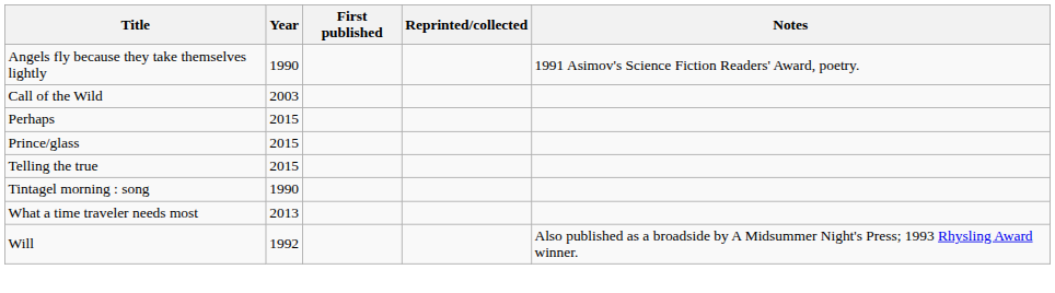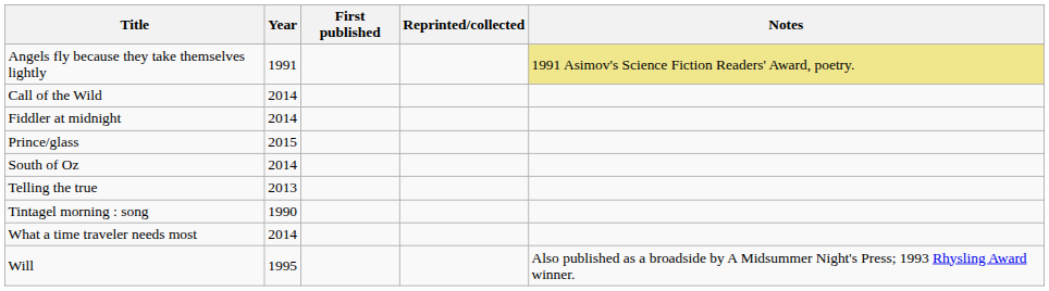 <table class='wikitable sortable' width='90%'>
 <tr>
 <th width=25%>Title</th>
 <th>Year</th>
 <th>First published</th>
 <th>Reprinted/collected</th>
 <th>Notes</th>
 </tr>
 <tr>
 <td>Angels fly because they take themselves lightly</td>
-<td>1990</td>
+<td>1991</td>
 <td></td>
 <td></td>
-<td>1991 Asimov's Science Fiction Readers' Award, poetry.</td>
+<td style="background: khaki;">1991 Asimov's Science Fiction Readers' Award, poetry.</td>
 </tr>
 <tr>
 <td>Call of the Wild</td>
-<td>2003</td>
+<td>2014</td>
 <td></td>
 <td></td>
 <td></td>
 </tr>
 <tr>
-<td>Perhaps</td>
-<td>2015</td>
+<td>Fiddler at midnight</td>
+<td>2014</td>
 <td></td>
 <td></td>
 <td></td>
 </tr>
 <tr>
 <td>Prince/glass</td>
 <td>2015</td>
 <td></td>
 <td></td>
 <td></td>
 </tr>
 <tr>
+<td>South of Oz</td>
+<td>2014</td>
+<td></td>
+<td></td>
+<td></td>
+</tr>
+<tr>
 <td>Telling the true</td>
-<td>2015</td>
+<td>2013</td>
 <td></td>
 <td></td>
 <td></td>
 </tr>
 <tr>
 <td>Tintagel morning : song</td>
 <td>1990</td>
 <td></td>
 <td></td>
 <td></td>
 </tr>
 <tr>
 <td>What a time traveler needs most</td>
-<td>2013</td>
+<td>2014</td>
 <td></td>
 <td></td>
 <td></td>
 </tr>
 <tr>
 <td>Will</td>
-<td>1992</td>
+<td>1995</td>
 <td></td>
 <td></td>
 <td>Also published as a broadside by A Midsummer Night's Press; 1993 <a href='#'>Rhysling Award</a> winner.</td>
 </tr>
 </table>
